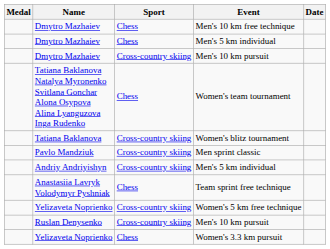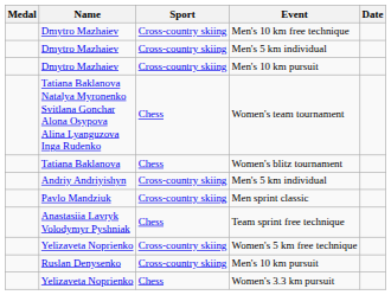 <table class="wikitable sortable" style="font-size: 90%;">
 <tr>
 <th>Medal</th>
 <th>Name</th>
 <th>Sport</th>
 <th>Event</th>
 <th>Date</th>
 </tr>
 <tr>
 <td></td>
 <td><a href='#'>Dmytro Mazhaiev</a></td>
-<td><a href='#'>Chess</a></td>
+<td><a href='#'>Cross-country skiing</a></td>
 <td>Men's 10 km free technique</td>
 <td></td>
 </tr>
 <tr>
 <td></td>
 <td><a href='#'>Dmytro Mazhaiev</a></td>
-<td><a href='#'>Chess</a></td>
+<td><a href='#'>Cross-country skiing</a></td>
 <td>Men's 5 km individual</td>
 <td></td>
 </tr>
 <tr>
 <td></td>
 <td><a href='#'>Dmytro Mazhaiev</a></td>
 <td><a href='#'>Cross-country skiing</a></td>
 <td>Men's 10 km pursuit</td>
 <td></td>
 </tr>
 <tr>
 <td></td>
 <td><a href='#'>Tatiana Baklanova</a><br><a href='#'>Natalya Myronenko</a><br><a href='#'>Svitlana Gonchar</a><br><a href='#'>Alona Osypova</a><br><a href='#'>Alina Lyanguzova</a><br><a href='#'>Inga Rudenko</a></td>
 <td><a href='#'>Chess</a></td>
 <td>Women's team tournament</td>
 <td></td>
 </tr>
 <tr>
 <td></td>
 <td><a href='#'>Tatiana Baklanova</a></td>
+<td><a href='#'>Chess</a></td>
+<td>Women's blitz tournament</td>
+<td></td>
+</tr>
+<tr>
+<td></td>
+<td><a href='#'>Andriy Andriyishyn</a></td>
 <td><a href='#'>Cross-country skiing</a></td>
-<td>Women's blitz tournament</td>
+<td>Men's 5 km individual</td>
 <td></td>
 </tr>
 <tr>
 <td></td>
 <td><a href='#'>Pavlo Mandziuk</a></td>
 <td><a href='#'>Cross-country skiing</a></td>
 <td>Men sprint classic</td>
-<td></td>
-</tr>
-<tr>
-<td></td>
-<td><a href='#'>Andriy Andriyishyn</a></td>
-<td><a href='#'>Cross-country skiing</a></td>
-<td>Men's 5 km individual</td>
 <td></td>
 </tr>
 <tr>
 <td></td>
 <td><a href='#'>Anastasiia Lavryk</a><br><a href='#'>Volodymyr Pyshniak</a></td>
 <td><a href='#'>Chess</a></td>
 <td>Team sprint free technique</td>
 <td></td>
 </tr>
 <tr>
 <td></td>
 <td><a href='#'>Yelizaveta Noprienko</a></td>
 <td><a href='#'>Cross-country skiing</a></td>
 <td>Women's 5 km free technique</td>
 <td></td>
 </tr>
 <tr>
 <td></td>
 <td><a href='#'>Ruslan Denysenko</a></td>
 <td><a href='#'>Cross-country skiing</a></td>
 <td>Men's 10 km pursuit</td>
 <td></td>
 </tr>
 <tr>
 <td></td>
 <td><a href='#'>Yelizaveta Noprienko</a></td>
 <td><a href='#'>Chess</a></td>
 <td>Women's 3.3 km pursuit</td>
 <td></td>
 </tr>
 </table>
